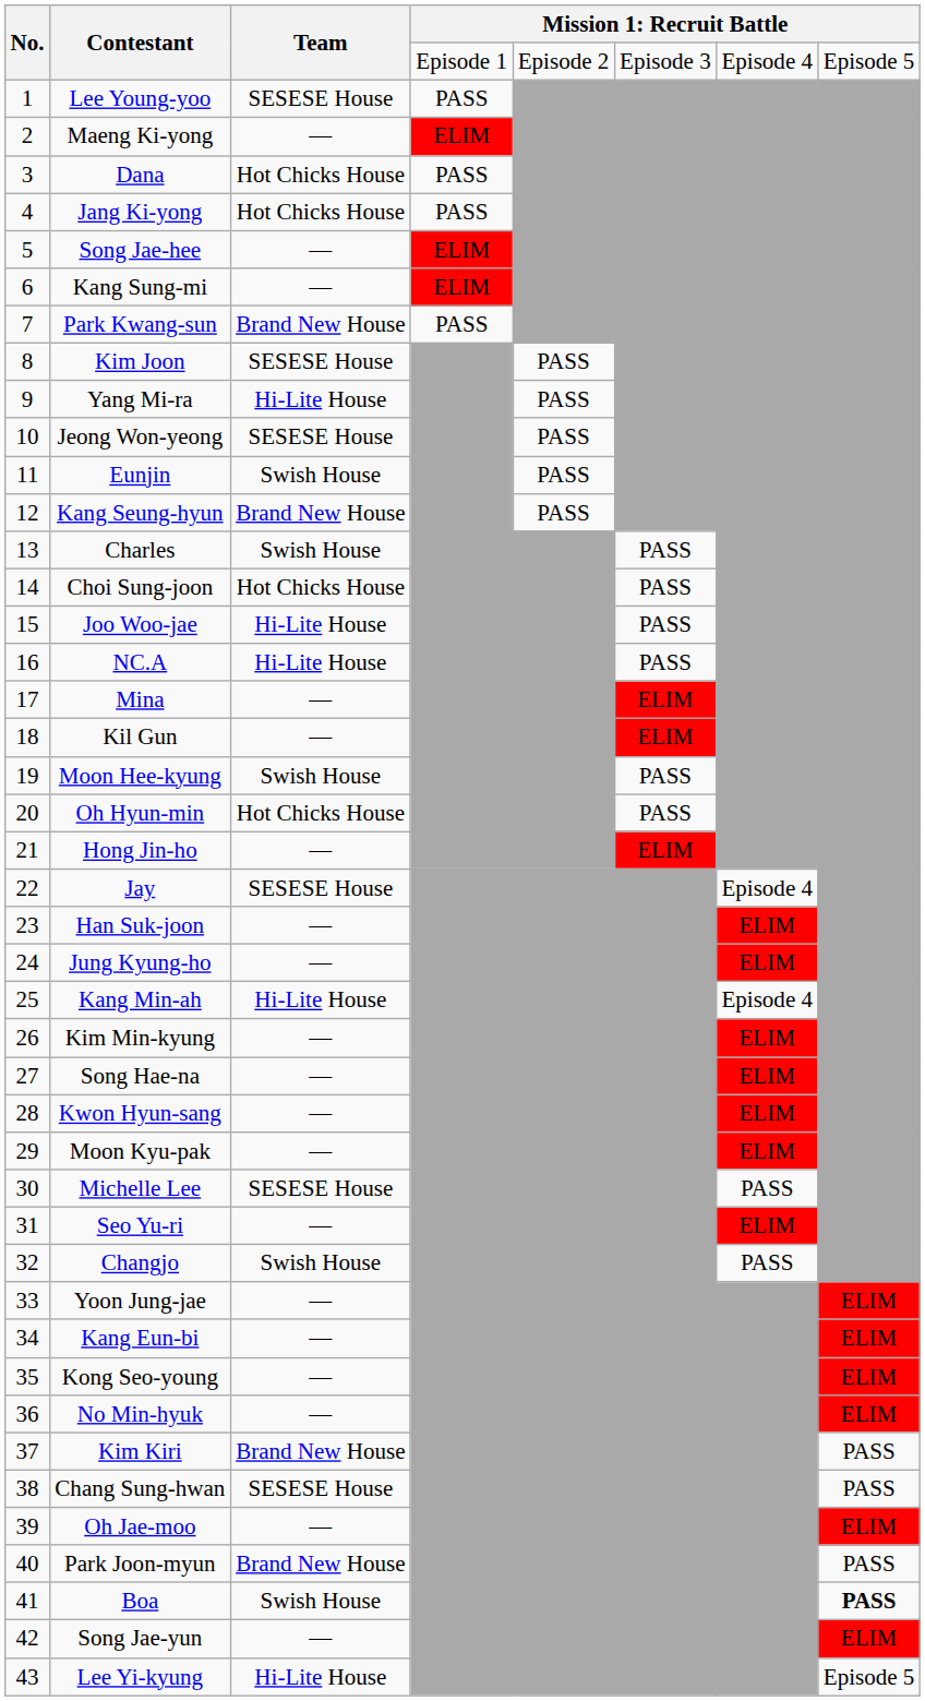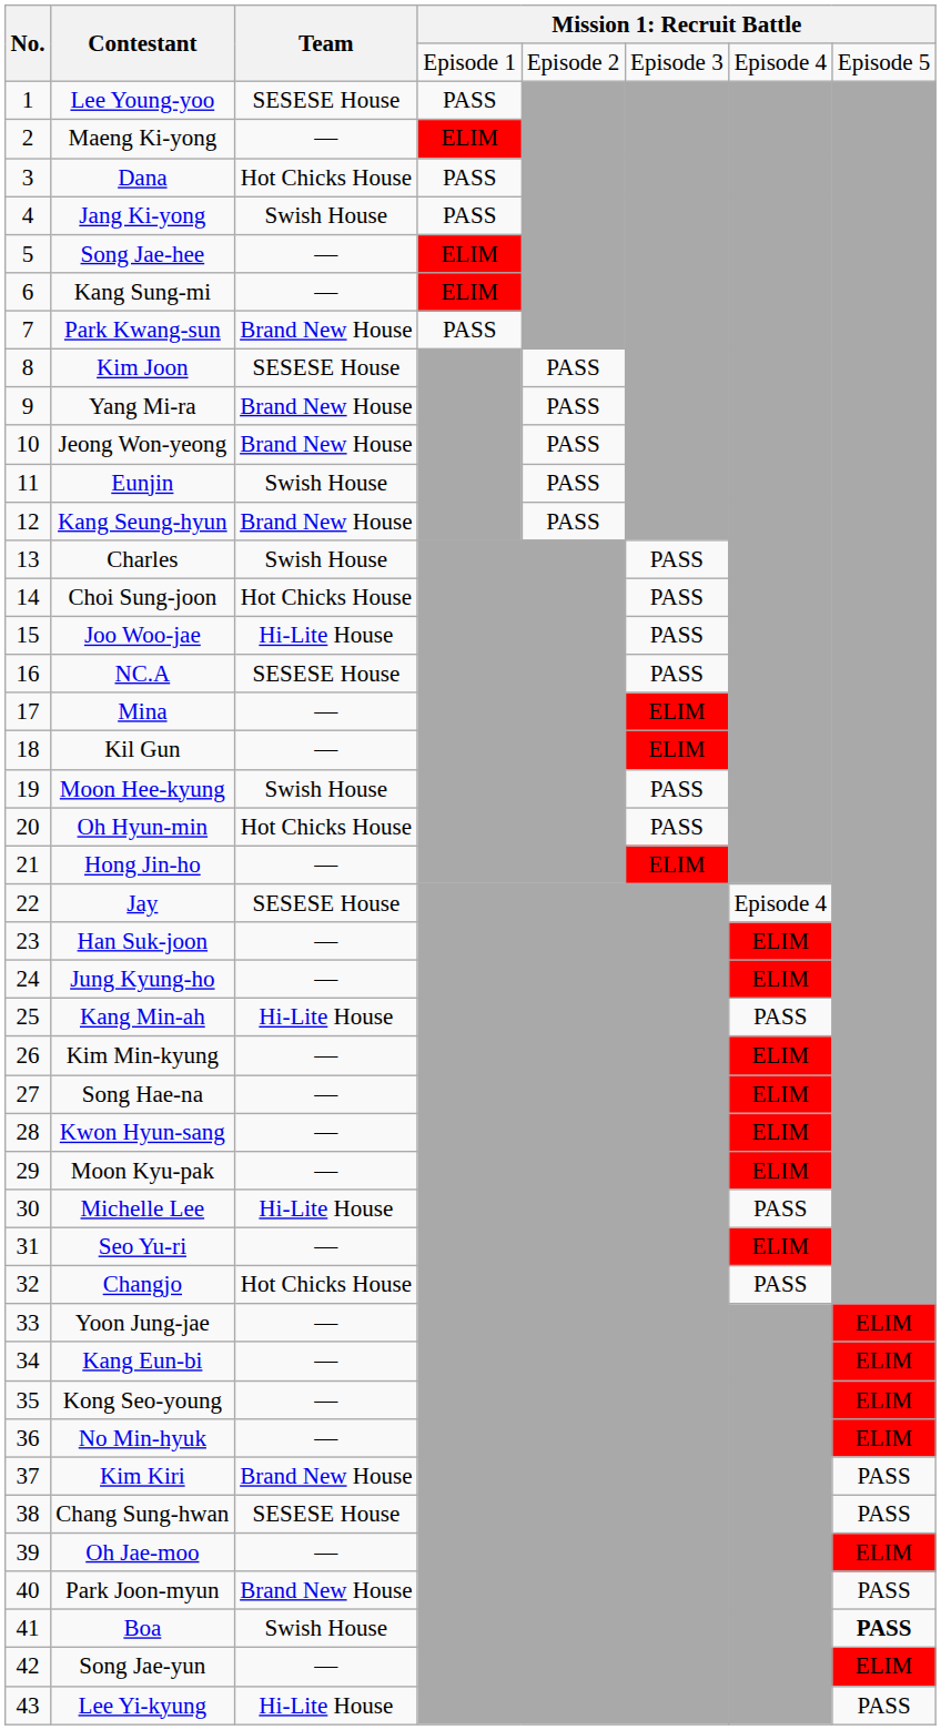 <table class="wikitable" border="2" style="text-align:center;font-size:96%">
 <tr>
 <th rowspan="2">No.</th>
 <th rowspan="2">Contestant</th>
 <th rowspan="2">Team</th>
 <th colspan="5">Mission 1:  Recruit Battle</th>
 </tr>
 <tr>
 <td>Episode 1</td>
 <td>Episode 2</td>
 <td>Episode 3</td>
 <td>Episode 4</td>
 <td>Episode 5</td>
 </tr>
 <tr>
 <td>1</td>
 <td><a href='#'>Lee Young-yoo</a></td>
 <td>SESESE House</td>
 <td PASS>PASS</td>
 <td rowspan="7" bgcolor="darkgray"></td>
 <td rowspan="12" bgcolor="darkgray"></td>
 <td rowspan="21" bgcolor="darkgray"></td>
 <td rowspan="32" bgcolor="darkgray"></td>
 </tr>
 <tr>
 <td>2</td>
 <td>Maeng Ki-yong</td>
 <td>—</td>
 <td style="background:red;">ELIM</td>
 </tr>
 <tr>
 <td>3</td>
 <td><a href='#'>Dana</a></td>
 <td>Hot Chicks House</td>
 <td>PASS</td>
 </tr>
 <tr>
 <td>4</td>
 <td><a href='#'>Jang Ki-yong</a></td>
-<td>Hot Chicks House</td>
+<td>Swish House</td>
 <td>PASS</td>
 </tr>
 <tr>
 <td>5</td>
 <td><a href='#'>Song Jae-hee</a></td>
 <td>—</td>
 <td style="background:red;">ELIM</td>
 </tr>
 <tr>
 <td>6</td>
 <td>Kang Sung-mi</td>
 <td>—</td>
 <td style="background:red;">ELIM</td>
 </tr>
 <tr>
 <td>7</td>
 <td><a href='#'>Park Kwang-sun</a></td>
 <td><a href='#'>Brand New</a> House</td>
 <td>PASS</td>
 </tr>
 <tr>
 <td>8</td>
 <td><a href='#'>Kim Joon</a></td>
 <td SESESE House>SESESE House</td>
 <td rowspan="5" bgcolor="darkgray"></td>
 <td>PASS</td>
 </tr>
 <tr>
 <td>9</td>
 <td>Yang Mi-ra</td>
-<td><a href='#'>Hi-Lite</a> House</td>
+<td><a href='#'>Brand New</a> House</td>
 <td>PASS</td>
 </tr>
 <tr>
 <td>10</td>
 <td>Jeong Won-yeong</td>
-<td>SESESE House</td>
+<td><a href='#'>Brand New</a> House</td>
 <td>PASS</td>
 </tr>
 <tr>
 <td>11</td>
 <td><a href='#'>Eunjin</a></td>
 <td>Swish House</td>
 <td>PASS</td>
 </tr>
 <tr>
 <td>12</td>
 <td><a href='#'>Kang Seung-hyun</a></td>
 <td><a href='#'>Brand New</a> House</td>
 <td>PASS</td>
 </tr>
 <tr>
 <td>13</td>
 <td>Charles</td>
 <td>Swish House</td>
 <td colspan="2" rowspan="9" bgcolor="darkgray"></td>
 <td>PASS</td>
 </tr>
 <tr>
 <td>14</td>
 <td>Choi Sung-joon</td>
 <td>Hot Chicks House</td>
 <td>PASS</td>
 </tr>
 <tr>
 <td>15</td>
 <td><a href='#'>Joo Woo-jae</a></td>
 <td><a href='#'>Hi-Lite</a> House</td>
 <td>PASS</td>
 </tr>
 <tr>
 <td>16</td>
 <td><a href='#'>NC.A</a></td>
-<td><a href='#'>Hi-Lite</a> House</td>
+<td>SESESE House</td>
 <td>PASS</td>
 </tr>
 <tr>
 <td>17</td>
 <td><a href='#'>Mina</a></td>
 <td>—</td>
 <td style="background:red;">ELIM</td>
 </tr>
 <tr>
 <td>18</td>
 <td>Kil Gun</td>
 <td>—</td>
 <td style="background:red;">ELIM</td>
 </tr>
 <tr>
 <td>19</td>
 <td><a href='#'>Moon Hee-kyung</a></td>
 <td>Swish House</td>
 <td>PASS</td>
 </tr>
 <tr>
 <td>20</td>
 <td><a href='#'>Oh Hyun-min</a></td>
 <td>Hot Chicks House</td>
 <td>PASS</td>
 </tr>
 <tr>
 <td>21</td>
 <td><a href='#'>Hong Jin-ho</a></td>
 <td>—</td>
 <td style="background:red;">ELIM</td>
 </tr>
 <tr>
 <td>22</td>
 <td><a href='#'>Jay</a></td>
 <td>SESESE House</td>
 <td colspan="3" rowspan="22" bgcolor="darkgray"></td>
 <td>Episode 4</td>
 </tr>
 <tr>
 <td>23</td>
 <td><a href='#'>Han Suk-joon</a></td>
 <td>—</td>
 <td style="background:red;">ELIM</td>
 </tr>
 <tr>
 <td>24</td>
 <td><a href='#'>Jung Kyung-ho</a></td>
 <td>—</td>
 <td style="background:red;">ELIM</td>
 </tr>
 <tr>
 <td>25</td>
 <td><a href='#'>Kang Min-ah</a></td>
 <td><a href='#'>Hi-Lite</a> House</td>
-<td>Episode 4</td>
+<td>PASS</td>
 </tr>
 <tr>
 <td>26</td>
 <td>Kim Min-kyung</td>
 <td>—</td>
 <td style="background:red;">ELIM</td>
 </tr>
 <tr>
 <td>27</td>
 <td>Song Hae-na</td>
 <td>—</td>
 <td style="background:red;">ELIM</td>
 </tr>
 <tr>
 <td>28</td>
 <td><a href='#'>Kwon Hyun-sang</a></td>
 <td>—</td>
 <td style="background:red;">ELIM</td>
 </tr>
 <tr>
 <td>29</td>
 <td>Moon Kyu-pak</td>
 <td>—</td>
 <td style="background:red;">ELIM</td>
 </tr>
 <tr>
 <td>30</td>
 <td><a href='#'>Michelle Lee</a></td>
-<td>SESESE House</td>
+<td><a href='#'>Hi-Lite</a> House</td>
 <td>PASS</td>
 </tr>
 <tr>
 <td>31</td>
 <td><a href='#'>Seo Yu-ri</a></td>
 <td>—</td>
 <td style="background:red;">ELIM</td>
 </tr>
 <tr>
 <td>32</td>
 <td><a href='#'>Changjo</a></td>
-<td>Swish House</td>
+<td>Hot Chicks House</td>
 <td>PASS</td>
 </tr>
 <tr>
 <td>33</td>
 <td>Yoon Jung-jae</td>
 <td>—</td>
 <td rowspan="11" bgcolor="darkgray"></td>
 <td style="background:red;">ELIM</td>
 </tr>
 <tr>
 <td>34</td>
 <td><a href='#'>Kang Eun-bi</a></td>
 <td>—</td>
 <td style="background:red;">ELIM</td>
 </tr>
 <tr>
 <td>35</td>
 <td>Kong Seo-young</td>
 <td>—</td>
 <td style="background:red;">ELIM</td>
 </tr>
 <tr>
 <td>36</td>
 <td><a href='#'>No Min-hyuk</a></td>
 <td>—</td>
 <td style="background:red;">ELIM</td>
 </tr>
 <tr>
 <td>37</td>
 <td><a href='#'>Kim Kiri</a></td>
 <td><a href='#'>Brand New</a> House</td>
 <td>PASS</td>
 </tr>
 <tr>
 <td>38</td>
 <td>Chang Sung-hwan</td>
 <td>SESESE House</td>
 <td>PASS</td>
 </tr>
 <tr>
 <td>39</td>
 <td><a href='#'>Oh Jae-moo</a></td>
 <td>—</td>
 <td style="background:red;">ELIM</td>
 </tr>
 <tr>
 <td>40</td>
 <td>Park Joon-myun</td>
 <td><a href='#'>Brand New</a> House</td>
 <td>PASS</td>
 </tr>
 <tr>
 <td>41</td>
 <td><a href='#'>Boa</a></td>
 <td>Swish House</td>
 <td><strong>PASS</strong></td>
 </tr>
 <tr>
 <td>42</td>
 <td>Song Jae-yun</td>
 <td>—</td>
 <td style="background:red;">ELIM</td>
 </tr>
 <tr>
 <td>43</td>
 <td><a href='#'>Lee Yi-kyung</a></td>
 <td><a href='#'>Hi-Lite</a> House</td>
-<td>Episode 5</td>
+<td>PASS</td>
 </tr>
 </table>
